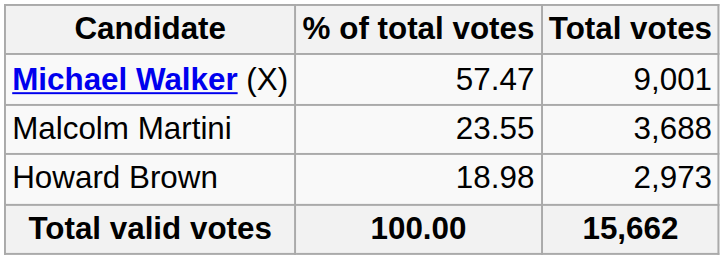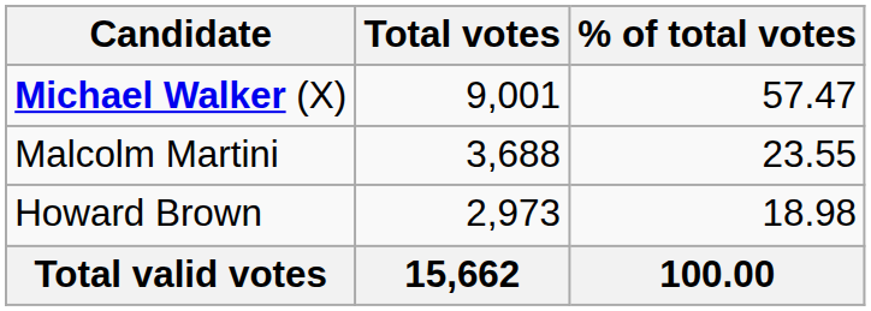 <table class="wikitable sortable">
 <tr bgcolor="#EEEEEE">
 <th align="left">Candidate</th>
+<th align="right">Total votes</th>
 <th align="right">% of total votes</th>
-<th align="right">Total votes</th>
 </tr>
 <tr>
 <td align="left"><strong><a href='#'>Michael Walker</a></strong> (X)</td>
+<td align="right">9,001</td>
 <td align="right">57.47</td>
-<td align="right">9,001</td>
 </tr>
 <tr>
 <td align="left">Malcolm Martini</td>
+<td align="right">3,688</td>
 <td align="right">23.55</td>
-<td align="right">3,688</td>
 </tr>
 <tr>
 <td align="left">Howard Brown</td>
+<td align="right">2,973</td>
 <td align="right">18.98</td>
-<td align="right">2,973</td>
 </tr>
 <tr bgcolor="#EEEEEE">
 <th align="left">Total valid votes</th>
+<th align="right">15,662</th>
 <th align="right">100.00</th>
-<th align="right">15,662</th>
 </tr>
 </table>
